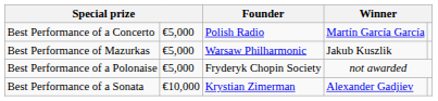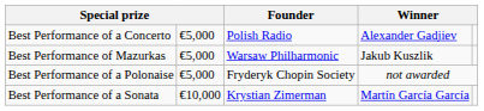 <table class="wikitable">
 <tr>
 <th colspan="2">Special prize</th>
 <th>Founder</th>
 <th colspan="2">Winner</th>
 </tr>
 <tr>
 <td>Best Performance of a Concerto</td>
 <td>€5,000</td>
 <td><a href='#'>Polish Radio</a></td>
-<td><a href='#'>Martín García García</a></td>
+<td><a href='#'>Alexander Gadjiev</a></td>
 <td></td>
 </tr>
 <tr>
 <td>Best Performance of Mazurkas</td>
 <td>€5,000</td>
 <td><a href='#'>Warsaw Philharmonic</a></td>
 <td>Jakub Kuszlik</td>
 <td></td>
 </tr>
 <tr>
 <td>Best Performance of a Polonaise</td>
 <td>€5,000</td>
 <td>Fryderyk Chopin Society</td>
 <td colspan="2" align="center"><em>not awarded</em></td>
 </tr>
 <tr>
 <td>Best Performance of a Sonata</td>
 <td>€10,000</td>
 <td><a href='#'>Krystian Zimerman</a></td>
-<td><a href='#'>Alexander Gadjiev</a></td>
+<td><a href='#'>Martín García García</a></td>
 <td> </td>
 </tr>
 </table>
